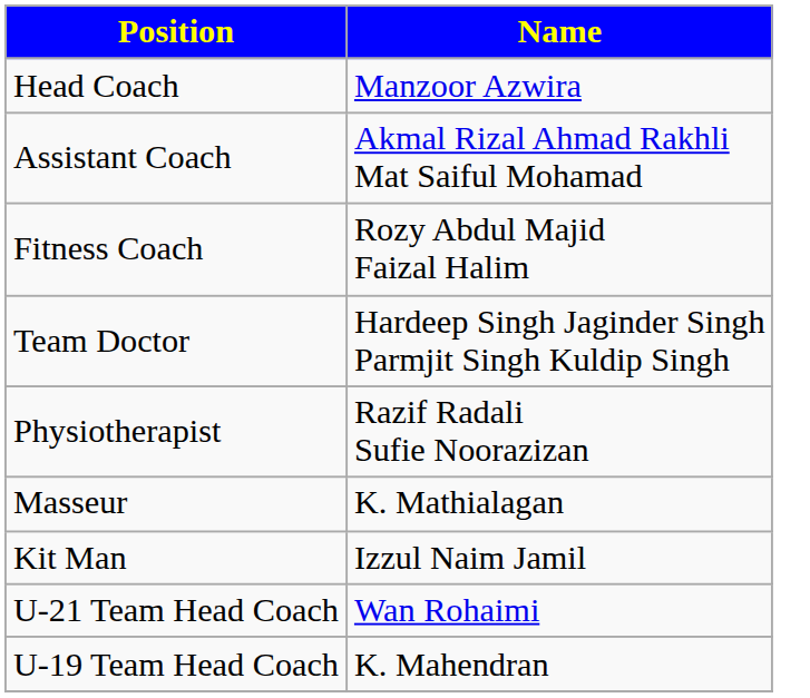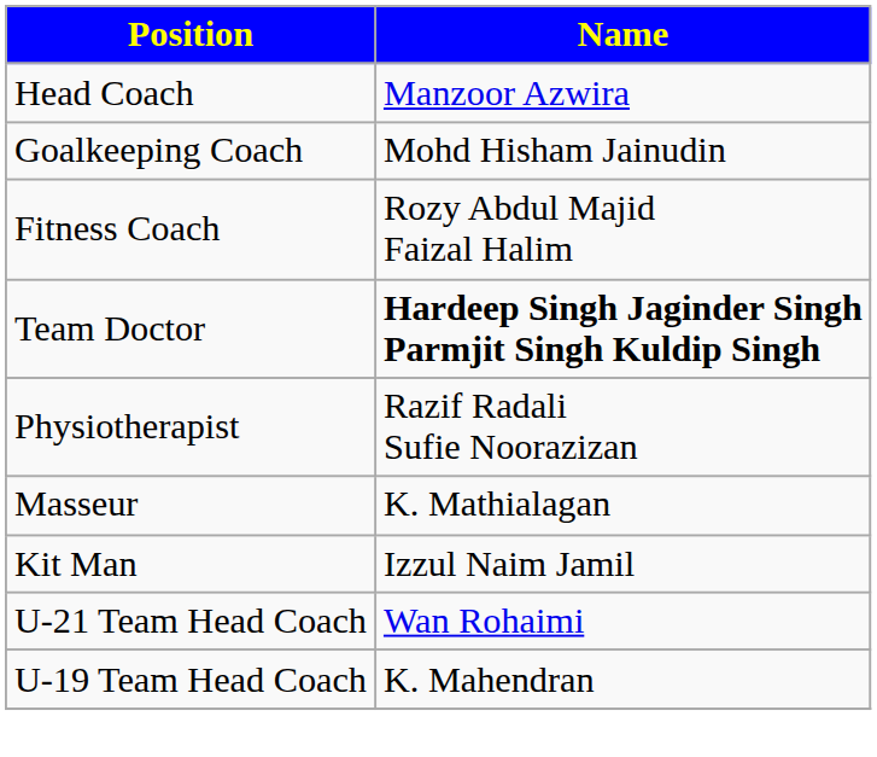 <table class="wikitable">
 <tr>
 <th style="background:blue; color:yellow; text-align:center;">Position</th>
 <th style="background:blue; color:yellow; text-align:center;">Name</th>
 </tr>
 <tr>
 <td>Head Coach</td>
 <td> <a href='#'>Manzoor Azwira</a></td>
 </tr>
 <tr>
-<td>Assistant Coach</td>
-<td> <a href='#'>Akmal Rizal Ahmad Rakhli</a> <br>  Mat Saiful Mohamad</td>
+<td>Goalkeeping Coach</td>
+<td> Mohd Hisham Jainudin</td>
 </tr>
 <tr>
 <td>Fitness Coach</td>
 <td> Rozy Abdul Majid <br>  Faizal Halim</td>
 </tr>
 <tr>
 <td>Team Doctor</td>
-<td> Hardeep Singh Jaginder Singh <br>  Parmjit Singh Kuldip Singh</td>
+<td><strong> Hardeep Singh Jaginder Singh <br>  Parmjit Singh Kuldip Singh</strong></td>
 </tr>
 <tr>
 <td>Physiotherapist</td>
 <td> Razif Radali <br>  Sufie Noorazizan</td>
 </tr>
 <tr>
 <td>Masseur</td>
 <td> K. Mathialagan</td>
 </tr>
 <tr>
 <td>Kit Man</td>
 <td> Izzul Naim Jamil</td>
 </tr>
 <tr>
 <td>U-21 Team Head Coach</td>
 <td> <a href='#'>Wan Rohaimi</a></td>
 </tr>
 <tr>
 <td>U-19 Team Head Coach</td>
 <td> K. Mahendran</td>
 </tr>
 <tr>
 </tr>
 </table>
